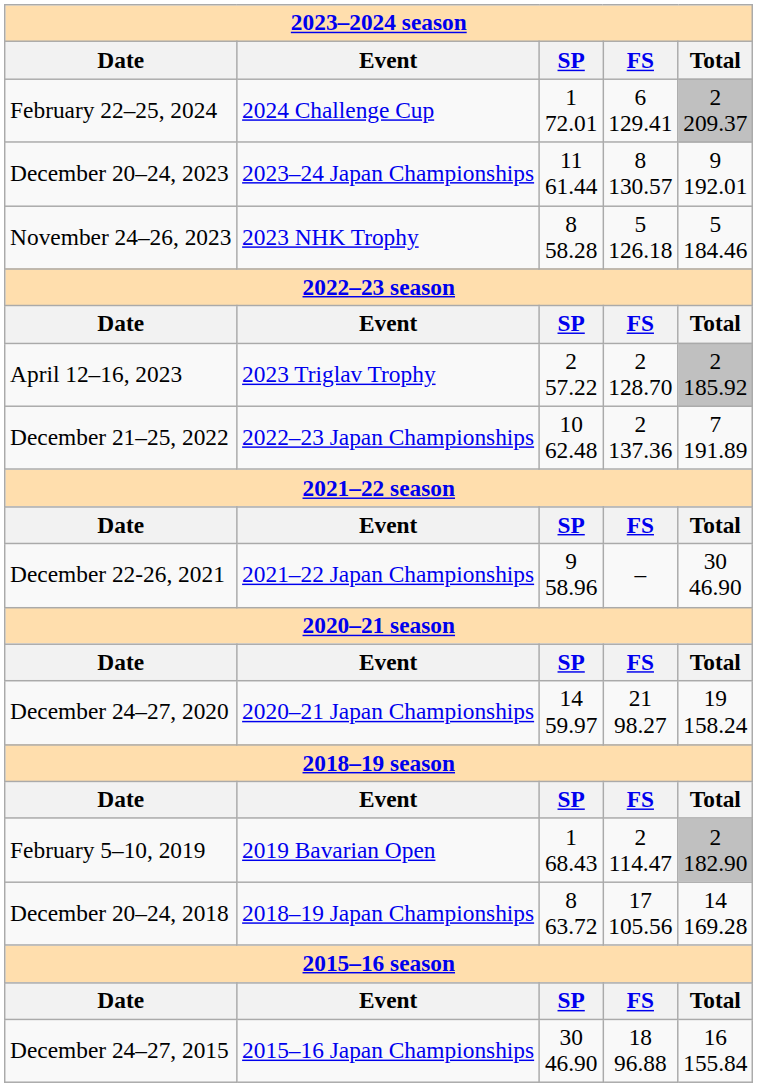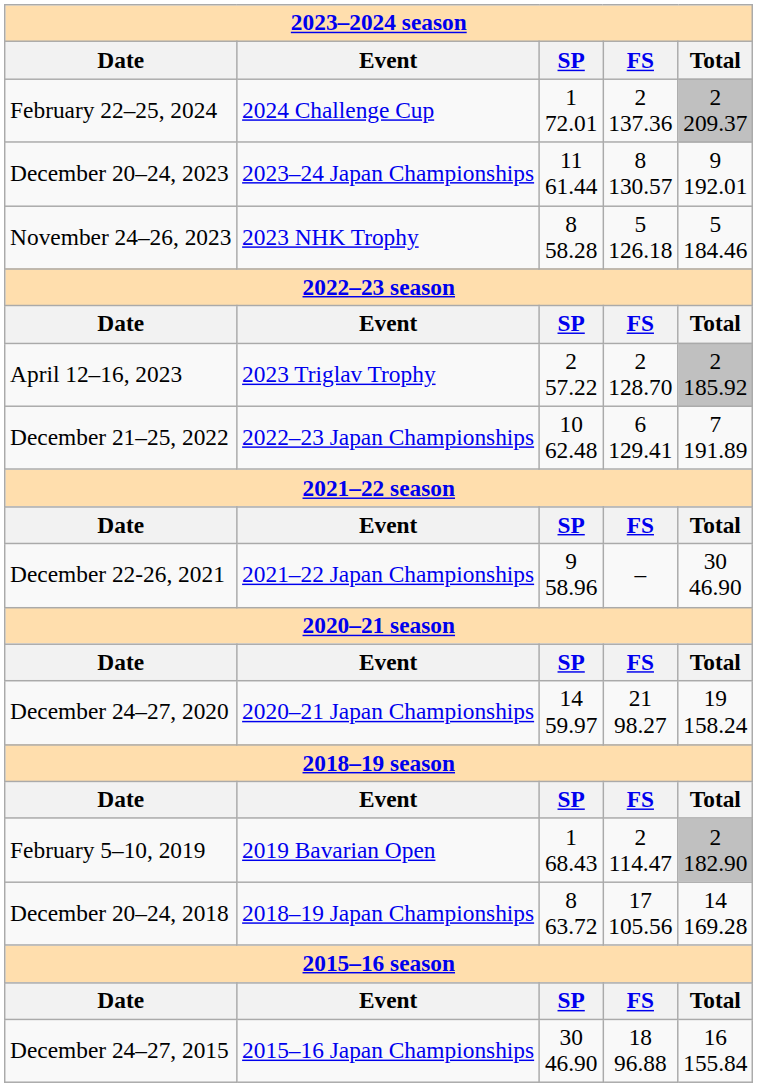 <table class="wikitable">
 <tr>
 <th style="background-color: #ffdead; " colspan=5 align=center><a href='#'><strong>2023–2024 season</strong></a></th>
 </tr>
 <tr>
 <th>Date</th>
 <th>Event</th>
 <th><a href='#'>SP</a></th>
 <th><a href='#'>FS</a></th>
 <th>Total</th>
 </tr>
 <tr>
 <td>February 22–25, 2024</td>
 <td><a href='#'>2024 Challenge Cup</a></td>
 <td align=center>1 <br> 72.01</td>
-<td align=center>6 <br> 129.41</td>
+<td align=center>2 <br>  137.36</td>
 <td align=center bgcolor=silver>2 <br> 209.37</td>
 </tr>
 <tr>
 <td>December 20–24, 2023</td>
 <td><a href='#'>2023–24 Japan Championships</a></td>
 <td align=center>11 <br> 61.44</td>
 <td align=center>8 <br> 130.57</td>
 <td align=center>9 <br> 192.01</td>
 </tr>
 <tr>
 <td>November 24–26, 2023</td>
 <td><a href='#'>2023 NHK Trophy</a></td>
 <td align=center>8 <br> 58.28</td>
 <td align=center>5 <br> 126.18</td>
 <td align=center>5 <br> 184.46</td>
 </tr>
 <tr>
 <th style="background:#ffdead;" colspan="5"><a href='#'>2022–23 season</a></th>
 </tr>
 <tr>
 <th>Date</th>
 <th>Event</th>
 <th><a href='#'>SP</a></th>
 <th><a href='#'>FS</a></th>
 <th>Total</th>
 </tr>
 <tr>
 <td>April 12–16, 2023</td>
 <td><a href='#'>2023 Triglav Trophy</a></td>
 <td align=center>2 <br> 57.22</td>
 <td align=center>2 <br> 128.70</td>
 <td align=center bgcolor=silver>2 <br> 185.92</td>
 </tr>
 <tr>
 <td>December 21–25, 2022</td>
 <td><a href='#'>2022–23 Japan Championships</a></td>
 <td align=center>10 <br> 62.48</td>
-<td align=center>2 <br>  137.36</td>
+<td align=center>6 <br> 129.41</td>
 <td align=center>7 <br> 191.89</td>
 </tr>
 <tr>
 <th style="background-color: #ffdead;" colspan=5><a href='#'>2021–22 season</a></th>
 </tr>
 <tr>
 <th>Date</th>
 <th>Event</th>
 <th><a href='#'>SP</a></th>
 <th><a href='#'>FS</a></th>
 <th>Total</th>
 </tr>
 <tr>
 <td>December 22-26, 2021</td>
 <td><a href='#'>2021–22 Japan Championships</a></td>
 <td align=center>9 <br> 58.96</td>
 <td align=center>–</td>
 <td align=center>30 <br> 46.90</td>
 </tr>
 <tr>
 <th style="background-color: #ffdead;" colspan=5><a href='#'>2020–21 season</a></th>
 </tr>
 <tr>
 <th>Date</th>
 <th>Event</th>
 <th><a href='#'>SP</a></th>
 <th><a href='#'>FS</a></th>
 <th>Total</th>
 </tr>
 <tr>
 <td>December 24–27, 2020</td>
 <td><a href='#'>2020–21 Japan Championships</a></td>
 <td align=center>14 <br> 59.97</td>
 <td align=center>21 <br> 98.27</td>
 <td align=center>19 <br>158.24</td>
 </tr>
 <tr>
 <th colspan="5" style="background-color: #ffdead; " align="center"><strong><a href='#'>2018–19 season</a></strong></th>
 </tr>
 <tr>
 <th>Date</th>
 <th>Event</th>
 <th><a href='#'>SP</a></th>
 <th><a href='#'>FS</a></th>
 <th>Total</th>
 </tr>
 <tr>
 <td>February 5–10, 2019</td>
 <td><a href='#'>2019 Bavarian Open</a></td>
 <td align=center>1 <br> 68.43</td>
 <td align=center>2 <br> 114.47</td>
 <td align=center bgcolor=silver>2 <br> 182.90</td>
 </tr>
 <tr>
 <td>December 20–24, 2018</td>
 <td><a href='#'>2018–19 Japan Championships</a></td>
 <td align=center>8 <br> 63.72</td>
 <td align=center>17 <br> 105.56</td>
 <td align=center>14 <br> 169.28</td>
 </tr>
 <tr>
 <th colspan="5" style="background-color: #ffdead; " align="center"><strong><a href='#'>2015–16 season</a></strong></th>
 </tr>
 <tr>
 <th>Date</th>
 <th>Event</th>
 <th><a href='#'>SP</a></th>
 <th><a href='#'>FS</a></th>
 <th>Total</th>
 </tr>
 <tr>
 <td>December 24–27, 2015</td>
 <td><a href='#'>2015–16 Japan Championships</a></td>
 <td align=center>30 <br> 46.90</td>
 <td align=center>18 <br> 96.88</td>
 <td align=center>16 <br> 155.84</td>
 </tr>
 </table>
